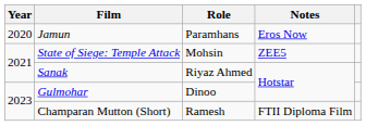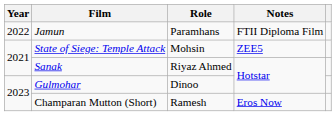 <table class="wikitable sortable wiki table">
 <tr>
 <th>Year</th>
 <th>Film</th>
 <th>Role</th>
 <th>Notes</th>
 <th scope="col" class="unsortable"></th>
 </tr>
 <tr>
-<td>2020</td>
+<td>2022</td>
 <td><em>Jamun</em></td>
 <td>Paramhans</td>
-<td><a href='#'>Eros Now</a></td>
+<td>FTII Diploma Film</td>
 <td></td>
 </tr>
 <tr>
 <td rowspan="2">2021</td>
 <td><em><a href='#'>State of Siege: Temple Attack</a></em></td>
 <td>Mohsin</td>
 <td><a href='#'>ZEE5</a></td>
 <td></td>
 </tr>
 <tr>
 <td><em><a href='#'>Sanak</a></em></td>
 <td>Riyaz Ahmed</td>
 <td rowspan="2"><a href='#'>Hotstar</a></td>
 <td></td>
 </tr>
 <tr>
 <td rowspan="2">2023</td>
 <td><em><a href='#'>Gulmohar</a></em></td>
 <td>Dinoo</td>
 <td></td>
 </tr>
 <tr>
 <td>Champaran Mutton (Short)</td>
 <td>Ramesh</td>
-<td>FTII Diploma Film</td>
+<td><a href='#'>Eros Now</a></td>
 <td></td>
 </tr>
 </table>
